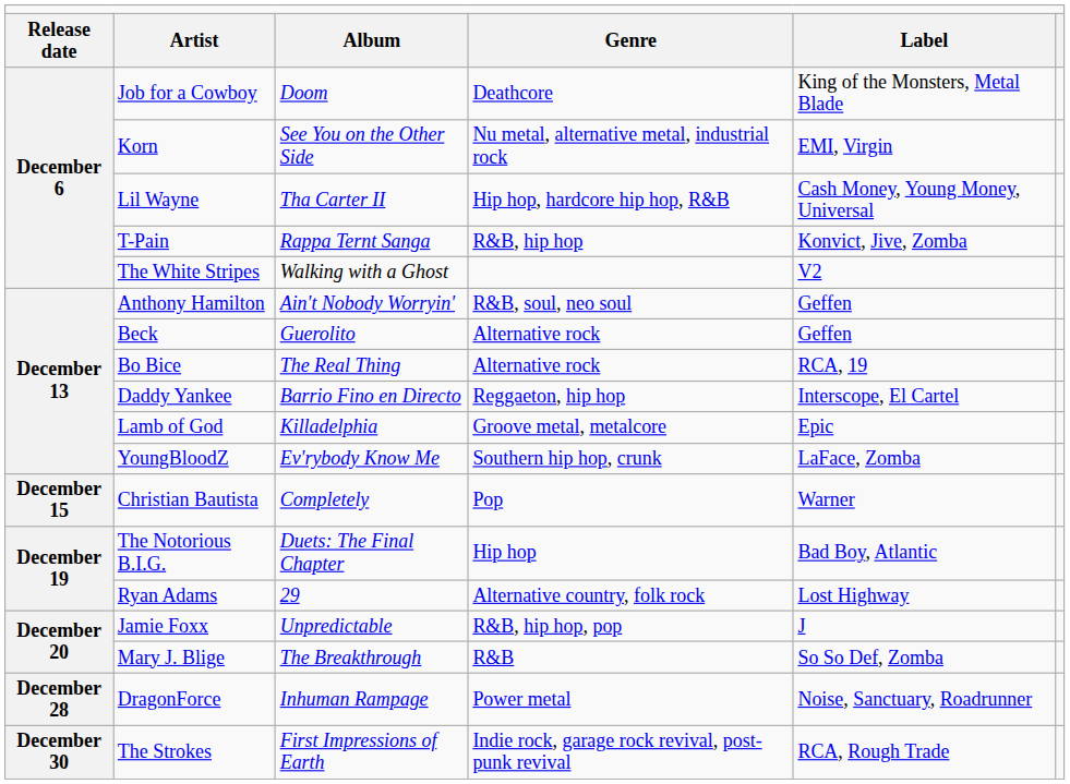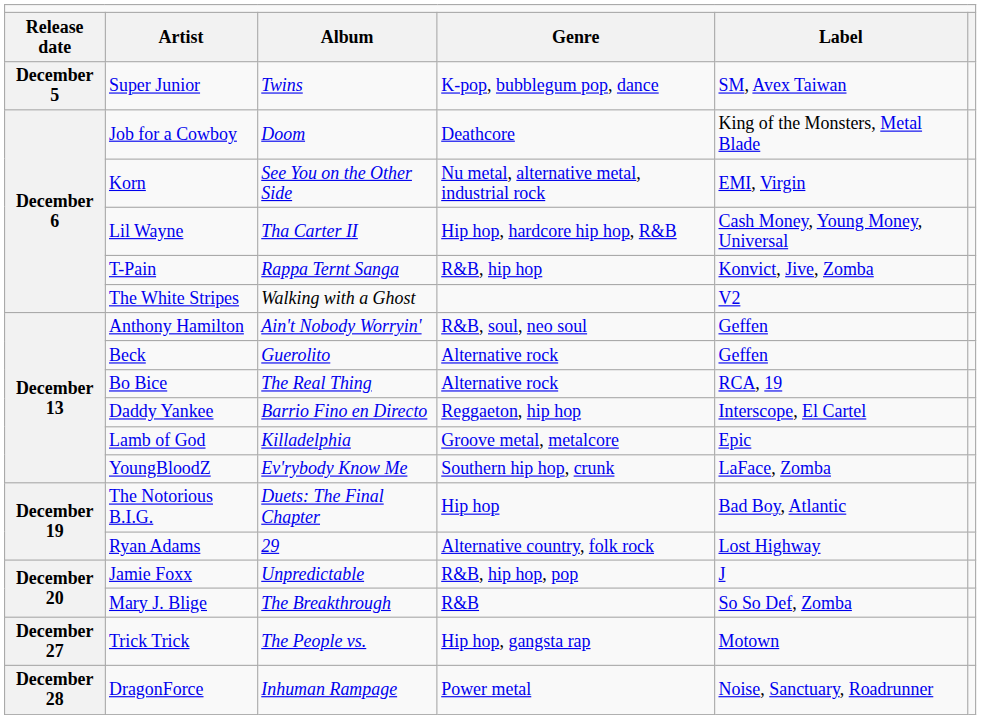 <table class="wikitable plainrowheaders">
 <tr>
 <td colspan="6" style="text-align:center;"></td>
 </tr>
 <tr>
 <th scope="col">Release date</th>
 <th scope="col">Artist</th>
 <th scope="col">Album</th>
 <th scope="col">Genre</th>
 <th scope="col">Label</th>
 <th scope="col"></th>
+</tr>
+<tr>
+<th scope="row" style="text-align:center;">December<br>5</th>
+<td><a href='#'>Super Junior</a></td>
+<td><em><a href='#'>Twins</a></em></td>
+<td><a href='#'>K-pop</a>, <a href='#'>bubblegum pop</a>, <a href='#'>dance</a></td>
+<td><a href='#'>SM</a>, <a href='#'>Avex Taiwan</a></td>
+<td></td>
 </tr>
 <tr>
 <th scope="row" rowspan="5" style="text-align:center;">December<br>6</th>
 <td><a href='#'>Job for a Cowboy</a></td>
 <td><em><a href='#'>Doom</a></em></td>
 <td><a href='#'>Deathcore</a></td>
 <td>King of the Monsters, <a href='#'>Metal Blade</a></td>
 <td></td>
 </tr>
 <tr>
 <td><a href='#'>Korn</a></td>
 <td><em><a href='#'>See You on the Other Side</a></em></td>
 <td><a href='#'>Nu metal</a>, <a href='#'>alternative metal</a>, <a href='#'>industrial rock</a></td>
 <td><a href='#'>EMI</a>, <a href='#'>Virgin</a></td>
 <td></td>
 </tr>
 <tr>
 <td><a href='#'>Lil Wayne</a></td>
 <td><em><a href='#'>Tha Carter II</a></em></td>
 <td><a href='#'>Hip hop</a>, <a href='#'>hardcore hip hop</a>, <a href='#'>R&B</a></td>
 <td><a href='#'>Cash Money</a>, <a href='#'>Young Money</a>, <a href='#'>Universal</a></td>
 <td></td>
 </tr>
 <tr>
 <td><a href='#'>T-Pain</a></td>
 <td><em><a href='#'>Rappa Ternt Sanga</a></em></td>
 <td><a href='#'>R&B</a>, <a href='#'>hip hop</a></td>
 <td><a href='#'>Konvict</a>, <a href='#'>Jive</a>, <a href='#'>Zomba</a></td>
 <td></td>
 </tr>
 <tr>
 <td><a href='#'>The White Stripes</a></td>
 <td><em>Walking with a Ghost</em></td>
 <td></td>
 <td><a href='#'>V2</a></td>
 <td></td>
 </tr>
 <tr>
 <th scope="row" rowspan="6" style="text-align:center;">December<br>13</th>
 <td><a href='#'>Anthony Hamilton</a></td>
 <td><em><a href='#'>Ain't Nobody Worryin'</a></em></td>
 <td><a href='#'>R&B</a>, <a href='#'>soul</a>, <a href='#'>neo soul</a></td>
 <td><a href='#'>Geffen</a></td>
 <td></td>
 </tr>
 <tr>
 <td><a href='#'>Beck</a></td>
 <td><em><a href='#'>Guerolito</a></em></td>
 <td><a href='#'>Alternative rock</a></td>
 <td><a href='#'>Geffen</a></td>
 <td></td>
 </tr>
 <tr>
 <td><a href='#'>Bo Bice</a></td>
 <td><em><a href='#'>The Real Thing</a></em></td>
 <td><a href='#'>Alternative rock</a></td>
 <td><a href='#'>RCA</a>, <a href='#'>19</a></td>
 <td></td>
 </tr>
 <tr>
 <td><a href='#'>Daddy Yankee</a></td>
 <td><em><a href='#'>Barrio Fino en Directo</a></em></td>
 <td><a href='#'>Reggaeton</a>, <a href='#'>hip hop</a></td>
 <td><a href='#'>Interscope</a>, <a href='#'>El Cartel</a></td>
 <td></td>
 </tr>
 <tr>
 <td><a href='#'>Lamb of God</a></td>
 <td><em><a href='#'>Killadelphia</a></em></td>
 <td><a href='#'>Groove metal</a>, <a href='#'>metalcore</a></td>
 <td><a href='#'>Epic</a></td>
 <td></td>
 </tr>
 <tr>
 <td><a href='#'>YoungBloodZ</a></td>
 <td><em><a href='#'>Ev'rybody Know Me</a></em></td>
 <td><a href='#'>Southern hip hop</a>, <a href='#'>crunk</a></td>
 <td><a href='#'>LaFace</a>, <a href='#'>Zomba</a></td>
 <td></td>
 </tr>
 <tr>
-<th scope="row" style="text-align:center;">December<br>15</th>
-<td><a href='#'>Christian Bautista</a></td>
-<td><em><a href='#'>Completely</a></em></td>
-<td><a href='#'>Pop</a></td>
-<td><a href='#'>Warner</a></td>
-<td></td>
-</tr>
-<tr>
 <th scope="row" rowspan="2" style="text-align:center;">December<br>19</th>
 <td><a href='#'>The Notorious B.I.G.</a></td>
 <td><em><a href='#'>Duets: The Final Chapter</a></em></td>
 <td><a href='#'>Hip hop</a></td>
 <td><a href='#'>Bad Boy</a>, <a href='#'>Atlantic</a></td>
 <td></td>
 </tr>
 <tr>
 <td><a href='#'>Ryan Adams</a></td>
 <td><em><a href='#'>29</a></em></td>
 <td><a href='#'>Alternative country</a>, <a href='#'>folk rock</a></td>
 <td><a href='#'>Lost Highway</a></td>
 <td></td>
 </tr>
 <tr>
 <th scope="row" rowspan="2" style="text-align:center;">December<br>20</th>
 <td><a href='#'>Jamie Foxx</a></td>
 <td><em><a href='#'>Unpredictable</a></em></td>
 <td><a href='#'>R&B</a>, <a href='#'>hip hop</a>, <a href='#'>pop</a></td>
 <td><a href='#'>J</a></td>
 <td></td>
 </tr>
 <tr>
 <td><a href='#'>Mary J. Blige</a></td>
 <td><em><a href='#'>The Breakthrough</a></em></td>
 <td><a href='#'>R&B</a></td>
 <td><a href='#'>So So Def</a>, <a href='#'>Zomba</a></td>
 <td></td>
 </tr>
 <tr>
+<th scope="row" style="text-align:center;">December<br>27</th>
+<td><a href='#'>Trick Trick</a></td>
+<td><em><a href='#'>The People vs.</a></em></td>
+<td><a href='#'>Hip hop</a>, <a href='#'>gangsta rap</a></td>
+<td><a href='#'>Motown</a></td>
+<td></td>
+</tr>
+<tr>
 <th scope="row" style="text-align:center;">December<br>28</th>
 <td><a href='#'>DragonForce</a></td>
 <td><em><a href='#'>Inhuman Rampage</a></em></td>
 <td><a href='#'>Power metal</a></td>
 <td><a href='#'>Noise</a>, <a href='#'>Sanctuary</a>, <a href='#'>Roadrunner</a></td>
 <td></td>
 </tr>
-<tr>
-<th scope="row" style="text-align:center;">December<br>30</th>
-<td><a href='#'>The Strokes</a></td>
-<td><em><a href='#'>First Impressions of Earth</a></em></td>
-<td><a href='#'>Indie rock</a>, <a href='#'>garage rock revival</a>, <a href='#'>post-punk revival</a></td>
-<td><a href='#'>RCA</a>, <a href='#'>Rough Trade</a></td>
-<td></td>
-</tr>
 </table>
